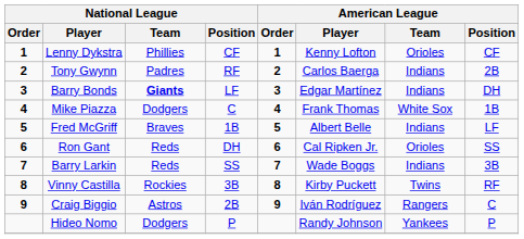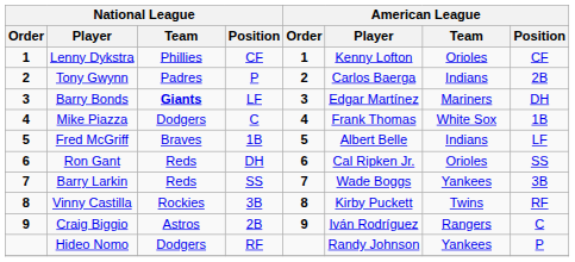 <table class="wikitable" style="font-size: 100%; text-align:center;">
 <tr>
 <th colspan="4">National League</th>
 <th colspan="4">American League</th>
 </tr>
 <tr>
 <th>Order</th>
 <th>Player</th>
 <th width="100">Team</th>
 <th>Position</th>
 <th>Order</th>
 <th>Player</th>
 <th width="100">Team</th>
 <th>Position</th>
 </tr>
 <tr>
 <td><strong>1</strong></td>
 <td><a href='#'>Lenny Dykstra</a></td>
 <td><a href='#'>Phillies</a></td>
 <td><a href='#'>CF</a></td>
 <td><strong>1</strong></td>
 <td><a href='#'>Kenny Lofton</a></td>
 <td><a href='#'>Orioles</a></td>
 <td><a href='#'>CF</a></td>
 </tr>
 <tr>
 <td><strong>2</strong></td>
 <td><a href='#'>Tony Gwynn</a></td>
 <td><a href='#'>Padres</a></td>
-<td><a href='#'>RF</a></td>
+<td><a href='#'>P</a></td>
 <td><strong>2</strong></td>
 <td><a href='#'>Carlos Baerga</a></td>
 <td><a href='#'>Indians</a></td>
 <td><a href='#'>2B</a></td>
 </tr>
 <tr>
 <td><strong>3</strong></td>
 <td><a href='#'>Barry Bonds</a></td>
 <td><strong><a href='#'>Giants</a></strong></td>
 <td><a href='#'>LF</a></td>
 <td><strong>3</strong></td>
 <td><a href='#'>Edgar Martínez</a></td>
-<td><a href='#'>Indians</a></td>
+<td><a href='#'>Mariners</a></td>
 <td><a href='#'>DH</a></td>
 </tr>
 <tr>
 <td><strong>4</strong></td>
 <td><a href='#'>Mike Piazza</a></td>
 <td><a href='#'>Dodgers</a></td>
 <td><a href='#'>C</a></td>
 <td><strong>4</strong></td>
 <td><a href='#'>Frank Thomas</a></td>
 <td><a href='#'>White Sox</a></td>
 <td><a href='#'>1B</a></td>
 </tr>
 <tr>
 <td><strong>5</strong></td>
 <td><a href='#'>Fred McGriff</a></td>
 <td><a href='#'>Braves</a></td>
 <td><a href='#'>1B</a></td>
 <td><strong>5</strong></td>
 <td><a href='#'>Albert Belle</a></td>
 <td><a href='#'>Indians</a></td>
 <td><a href='#'>LF</a></td>
 </tr>
 <tr>
 <td><strong>6</strong></td>
 <td><a href='#'>Ron Gant</a></td>
 <td><a href='#'>Reds</a></td>
 <td><a href='#'>DH</a></td>
 <td><strong>6</strong></td>
 <td><a href='#'>Cal Ripken Jr.</a></td>
 <td><a href='#'>Orioles</a></td>
 <td><a href='#'>SS</a></td>
 </tr>
 <tr>
 <td><strong>7</strong></td>
 <td><a href='#'>Barry Larkin</a></td>
 <td><a href='#'>Reds</a></td>
 <td><a href='#'>SS</a></td>
 <td><strong>7</strong></td>
 <td><a href='#'>Wade Boggs</a></td>
-<td><a href='#'>Indians</a></td>
+<td><a href='#'>Yankees</a></td>
 <td><a href='#'>3B</a></td>
 </tr>
 <tr>
 <td><strong>8</strong></td>
 <td><a href='#'>Vinny Castilla</a></td>
 <td><a href='#'>Rockies</a></td>
 <td><a href='#'>3B</a></td>
 <td><strong>8</strong></td>
 <td><a href='#'>Kirby Puckett</a></td>
 <td><a href='#'>Twins</a></td>
 <td><a href='#'>RF</a></td>
 </tr>
 <tr>
 <td><strong>9</strong></td>
 <td><a href='#'>Craig Biggio</a></td>
 <td><a href='#'>Astros</a></td>
 <td><a href='#'>2B</a></td>
 <td><strong>9</strong></td>
 <td><a href='#'>Iván Rodríguez</a></td>
 <td><a href='#'>Rangers</a></td>
 <td><a href='#'>C</a></td>
 </tr>
 <tr>
 <td></td>
 <td><a href='#'>Hideo Nomo</a></td>
 <td><a href='#'>Dodgers</a></td>
-<td><a href='#'>P</a></td>
+<td><a href='#'>RF</a></td>
 <td></td>
 <td><a href='#'>Randy Johnson</a></td>
 <td><a href='#'>Yankees</a></td>
 <td><a href='#'>P</a></td>
 </tr>
 <tr>
 </tr>
 <tr>
 </tr>
 </table>
